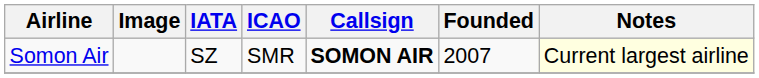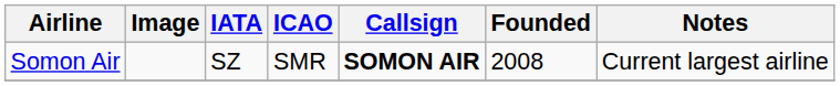 <table class="wikitable sortable">
 <tr valign="middle">
 <th>Airline</th>
 <th>Image</th>
 <th><a href='#'>IATA</a></th>
 <th><a href='#'>ICAO</a></th>
 <th><a href='#'>Callsign</a></th>
 <th>Founded</th>
 <th>Notes</th>
 </tr>
 <tr>
 <td><a href='#'>Somon Air</a></td>
 <td></td>
 <td>SZ</td>
 <td>SMR</td>
 <td><strong>SOMON AIR</strong></td>
-<td>2007</td>
-<td style="background: lightyellow;">Current largest airline</td>
+<td>2008</td>
+<td>Current largest airline</td>
 </tr>
 <tr>
 </tr>
 </table>
